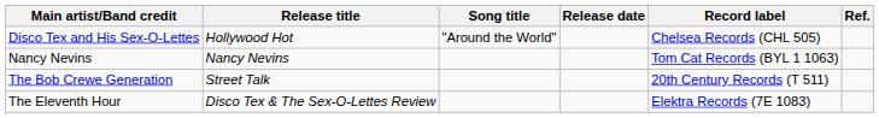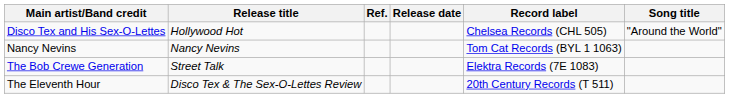 <table class="wikitable">
 <tr>
 <th>Main artist/Band credit</th>
 <th>Release title</th>
-<th>Song title</th>
+<th>Ref.</th>
 <th>Release date</th>
 <th>Record label</th>
-<th>Ref.</th>
+<th>Song title</th>
 </tr>
 <tr>
 <td><a href='#'>Disco Tex and His Sex-O-Lettes</a></td>
 <td><em>Hollywood Hot</em></td>
-<td>"Around the World"</td>
+<td></td>
 <td></td>
 <td><a href='#'>Chelsea Records</a> (CHL 505)</td>
-<td></td>
+<td>"Around the World"</td>
 </tr>
 <tr>
 <td>Nancy Nevins</td>
 <td><em>Nancy Nevins</em></td>
 <td></td>
 <td></td>
 <td><a href='#'>Tom Cat Records</a> (BYL 1 1063)</td>
 <td></td>
 </tr>
 <tr>
 <td><a href='#'>The Bob Crewe Generation</a></td>
 <td><em>Street Talk</em></td>
 <td></td>
 <td></td>
-<td><a href='#'>20th Century Records</a> (T 511)</td>
+<td><a href='#'>Elektra Records</a> (7E 1083)</td>
 <td></td>
 </tr>
 <tr>
 <td>The Eleventh Hour</td>
 <td><em>Disco Tex & The Sex-O-Lettes Review</em></td>
 <td></td>
 <td></td>
-<td><a href='#'>Elektra Records</a> (7E 1083)</td>
+<td><a href='#'>20th Century Records</a> (T 511)</td>
 <td></td>
 </tr>
 </table>
